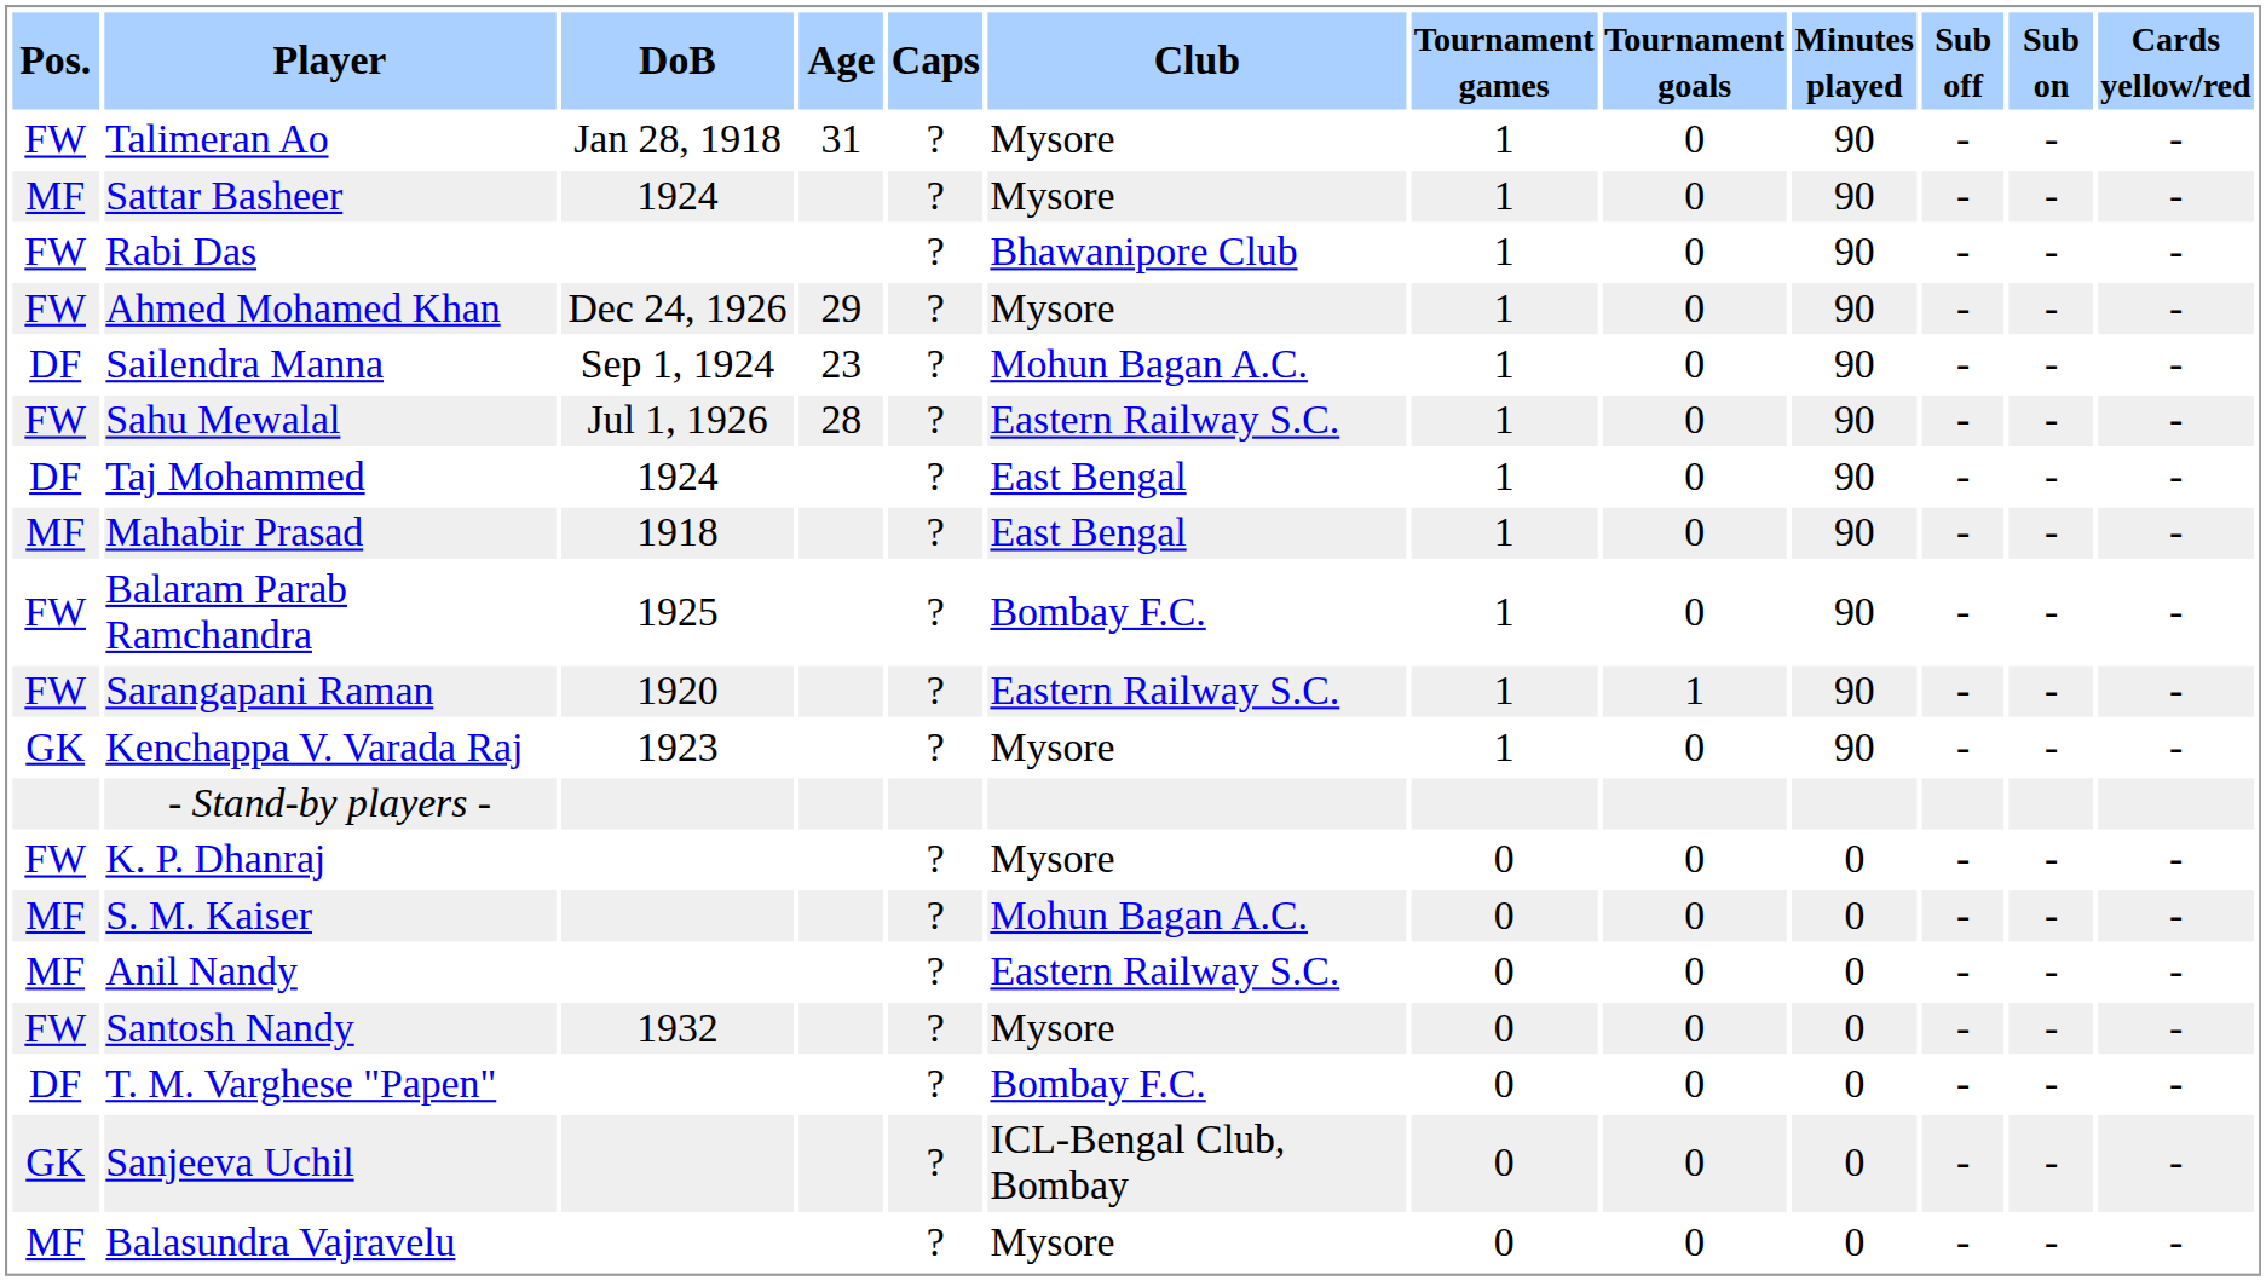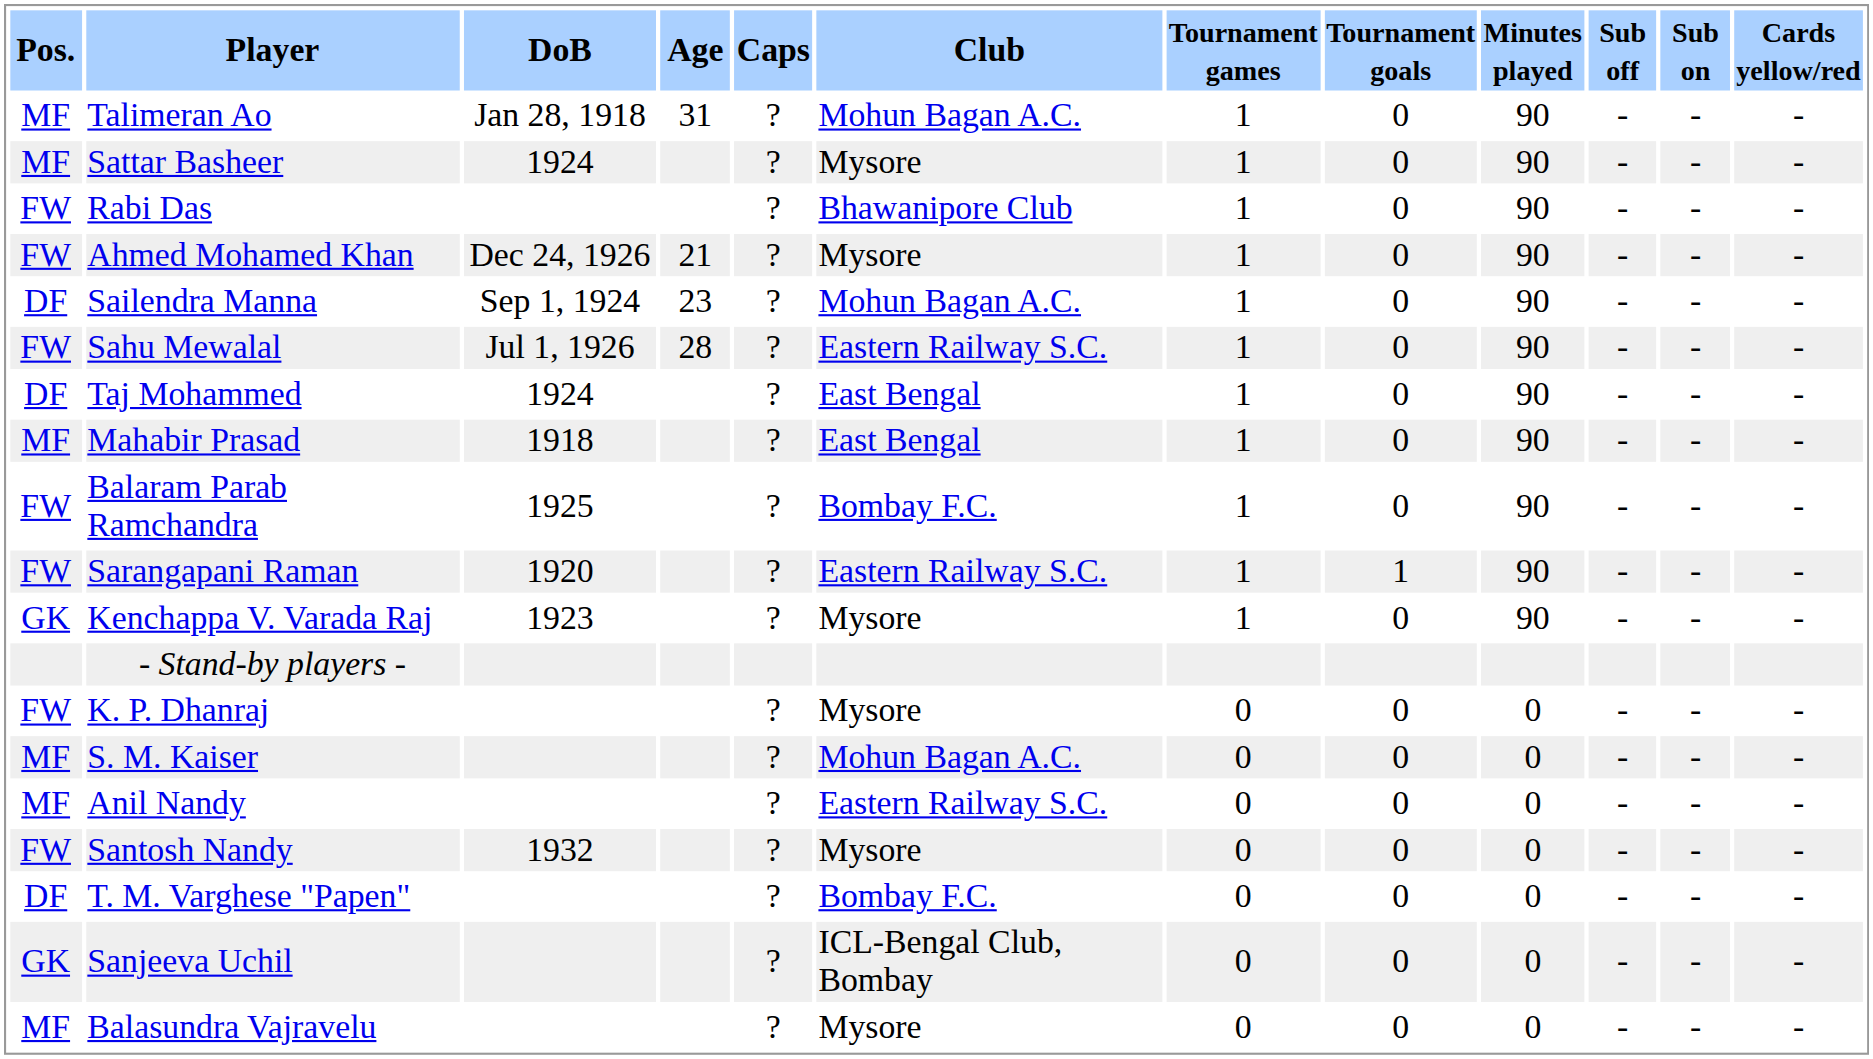 <table border="0" width="100%" style="border: 1px solid #999; background-color:#FFFFFF; text-align:center">
 <tr align="center" bgcolor="#AAD0FF">
 <th width=4%>Pos.</th>
 <th width=23%>Player</th>
 <th width=12%>DoB</th>
 <th width=4%>Age</th>
 <th width=4%>Caps</th>
 <th width=21%>Club</th>
 <th width=6%><small>Tournament<br>games</small></th>
 <th width=6%><small>Tournament<br>goals</small></th>
 <th width=4%><small>Minutes<br>played</small></th>
 <th width=4%><small>Sub off</small></th>
 <th width=4%><small>Sub on</small></th>
 <th width=4%><small>Cards<br>yellow/red</small></th>
 </tr>
 <tr>
-<td><a href='#'>FW</a></td>
+<td><a href='#'>MF</a></td>
 <td align="left"><a href='#'>Talimeran Ao</a></td>
 <td>Jan 28, 1918</td>
 <td>31</td>
 <td>?</td>
-<td align="left"> Mysore</td>
+<td align="left"> <a href='#'>Mohun Bagan A.C.</a></td>
 <td>1</td>
 <td>0</td>
 <td>90</td>
 <td>-</td>
 <td>-</td>
 <td>-</td>
 </tr>
 <tr bgcolor="#EFEFEF">
 <td><a href='#'>MF</a></td>
 <td align="left"><a href='#'>Sattar Basheer</a></td>
 <td>1924</td>
 <td></td>
 <td>?</td>
 <td align="left"> Mysore</td>
 <td>1</td>
 <td>0</td>
 <td>90</td>
 <td>-</td>
 <td>-</td>
 <td>-</td>
 </tr>
 <tr>
 <td><a href='#'>FW</a></td>
 <td align="left"><a href='#'>Rabi Das</a></td>
 <td></td>
 <td></td>
 <td>?</td>
 <td align="left"> <a href='#'>Bhawanipore Club</a></td>
 <td>1</td>
 <td>0</td>
 <td>90</td>
 <td>-</td>
 <td>-</td>
 <td>-</td>
 </tr>
 <tr bgcolor="#EFEFEF">
 <td><a href='#'>FW</a></td>
 <td align="left"><a href='#'>Ahmed Mohamed Khan</a></td>
 <td>Dec 24, 1926</td>
-<td>29</td>
+<td>21</td>
 <td>?</td>
 <td align="left"> Mysore</td>
 <td>1</td>
 <td>0</td>
 <td>90</td>
 <td>-</td>
 <td>-</td>
 <td>-</td>
 </tr>
 <tr>
 <td><a href='#'>DF</a></td>
 <td align="left"><a href='#'>Sailendra Manna</a></td>
 <td>Sep 1, 1924</td>
 <td>23</td>
 <td>?</td>
 <td align="left"> <a href='#'>Mohun Bagan A.C.</a></td>
 <td>1</td>
 <td>0</td>
 <td>90</td>
 <td>-</td>
 <td>-</td>
 <td>-</td>
 </tr>
 <tr bgcolor="#EFEFEF">
 <td><a href='#'>FW</a></td>
 <td align="left"><a href='#'>Sahu Mewalal</a></td>
 <td>Jul 1, 1926</td>
 <td>28</td>
 <td>?</td>
 <td align="left"> <a href='#'>Eastern Railway S.C.</a></td>
 <td>1</td>
 <td>0</td>
 <td>90</td>
 <td>-</td>
 <td>-</td>
 <td>-</td>
 </tr>
 <tr>
 <td><a href='#'>DF</a></td>
 <td align="left"><a href='#'>Taj Mohammed</a></td>
 <td>1924</td>
 <td></td>
 <td>?</td>
 <td align="left"> <a href='#'>East Bengal</a></td>
 <td>1</td>
 <td>0</td>
 <td>90</td>
 <td>-</td>
 <td>-</td>
 <td>-</td>
 </tr>
 <tr bgcolor="#EFEFEF">
 <td><a href='#'>MF</a></td>
 <td align="left"><a href='#'>Mahabir Prasad</a></td>
 <td>1918</td>
 <td></td>
 <td>?</td>
 <td align="left"> <a href='#'>East Bengal</a></td>
 <td>1</td>
 <td>0</td>
 <td>90</td>
 <td>-</td>
 <td>-</td>
 <td>-</td>
 </tr>
 <tr>
 <td><a href='#'>FW</a></td>
 <td align="left"><a href='#'>Balaram Parab Ramchandra</a></td>
 <td>1925</td>
 <td></td>
 <td>?</td>
 <td align="left"> <a href='#'>Bombay F.C.</a></td>
 <td>1</td>
 <td>0</td>
 <td>90</td>
 <td>-</td>
 <td>-</td>
 <td>-</td>
 </tr>
 <tr bgcolor="#EFEFEF">
 <td><a href='#'>FW</a></td>
 <td align="left"><a href='#'>Sarangapani Raman</a></td>
 <td>1920</td>
 <td></td>
 <td>?</td>
 <td align="left"> <a href='#'>Eastern Railway S.C.</a></td>
 <td>1</td>
 <td>1</td>
 <td>90</td>
 <td>-</td>
 <td>-</td>
 <td>-</td>
 </tr>
 <tr>
 <td><a href='#'>GK</a></td>
 <td align="left"><a href='#'>Kenchappa V. Varada Raj</a></td>
 <td>1923</td>
 <td></td>
 <td>?</td>
 <td align="left"> Mysore</td>
 <td>1</td>
 <td>0</td>
 <td>90</td>
 <td>-</td>
 <td>-</td>
 <td>-</td>
 </tr>
 <tr bgcolor="#EFEFEF">
 <td></td>
 <td>- <em>Stand-by players</em> -</td>
 <td></td>
 <td></td>
 <td></td>
 <td></td>
 <td></td>
 <td></td>
 <td></td>
 <td></td>
 <td></td>
 <td></td>
 </tr>
 <tr>
 <td><a href='#'>FW</a></td>
 <td align="left"><a href='#'>K. P. Dhanraj</a></td>
 <td></td>
 <td></td>
 <td>?</td>
 <td align="left"> Mysore</td>
 <td>0</td>
 <td>0</td>
 <td>0</td>
 <td>-</td>
 <td>-</td>
 <td>-</td>
 </tr>
 <tr bgcolor="#EFEFEF">
 <td><a href='#'>MF</a></td>
 <td align="left"><a href='#'>S. M. Kaiser</a></td>
 <td></td>
 <td></td>
 <td>?</td>
 <td align="left"> <a href='#'>Mohun Bagan A.C.</a></td>
 <td>0</td>
 <td>0</td>
 <td>0</td>
 <td>-</td>
 <td>-</td>
 <td>-</td>
 </tr>
 <tr>
 <td><a href='#'>MF</a></td>
 <td align="left"><a href='#'>Anil Nandy</a></td>
 <td></td>
 <td></td>
 <td>?</td>
 <td align="left"> <a href='#'>Eastern Railway S.C.</a></td>
 <td>0</td>
 <td>0</td>
 <td>0</td>
 <td>-</td>
 <td>-</td>
 <td>-</td>
 </tr>
 <tr bgcolor="#EFEFEF">
 <td><a href='#'>FW</a></td>
 <td align="left"><a href='#'>Santosh Nandy</a></td>
 <td>1932</td>
 <td></td>
 <td>?</td>
 <td align="left"> Mysore</td>
 <td>0</td>
 <td>0</td>
 <td>0</td>
 <td>-</td>
 <td>-</td>
 <td>-</td>
 </tr>
 <tr>
 <td><a href='#'>DF</a></td>
 <td align="left"><a href='#'>T. M. Varghese "Papen"</a></td>
 <td></td>
 <td></td>
 <td>?</td>
 <td align="left"> <a href='#'>Bombay F.C.</a></td>
 <td>0</td>
 <td>0</td>
 <td>0</td>
 <td>-</td>
 <td>-</td>
 <td>-</td>
 </tr>
 <tr bgcolor="#EFEFEF">
 <td><a href='#'>GK</a></td>
 <td align="left"><a href='#'>Sanjeeva Uchil</a></td>
 <td></td>
 <td></td>
 <td>?</td>
 <td align="left"> ICL-Bengal Club, Bombay</td>
 <td>0</td>
 <td>0</td>
 <td>0</td>
 <td>-</td>
 <td>-</td>
 <td>-</td>
 </tr>
 <tr>
 <td><a href='#'>MF</a></td>
 <td align="left"><a href='#'>Balasundra Vajravelu</a></td>
 <td></td>
 <td></td>
 <td>?</td>
 <td align="left"> Mysore</td>
 <td>0</td>
 <td>0</td>
 <td>0</td>
 <td>-</td>
 <td>-</td>
 <td>-</td>
 </tr>
 </table>
